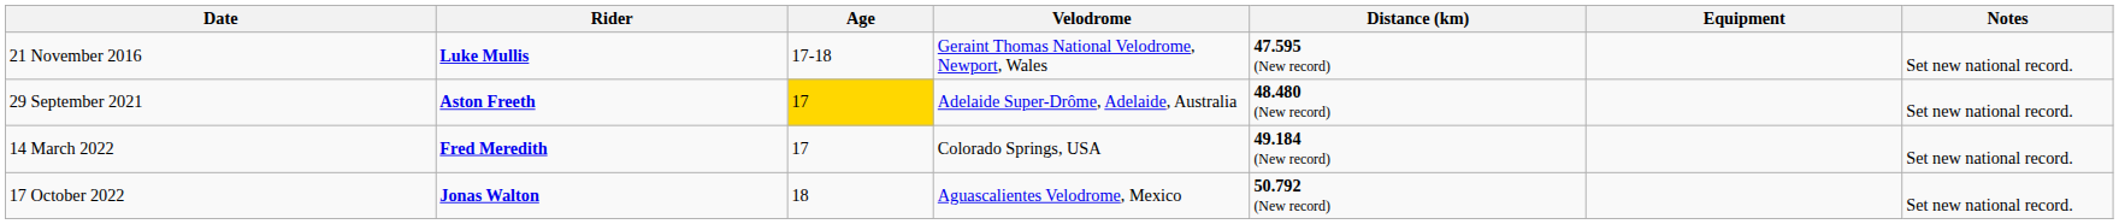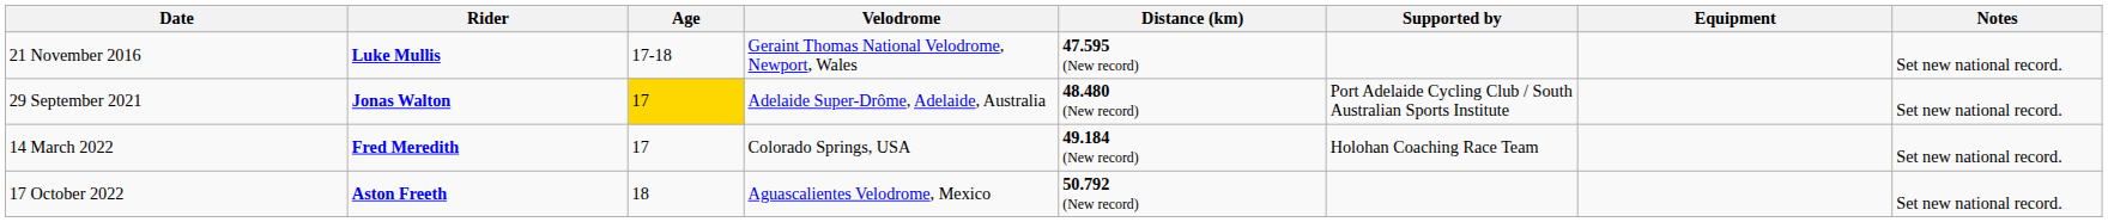 <table class="wikitable sortable">
 <tr>
 <th>Date</th>
 <th>Rider</th>
 <th>Age</th>
 <th style="width: 15%;">Velodrome</th>
 <th>Distance (km)</th>
+<th style="width: 12%;">Supported by</th>
 <th style="width: 15%;">Equipment</th>
 <th style="width: 10%;">Notes</th>
 </tr>
 <tr>
 <td>21 November 2016</td>
 <td> <strong><a href='#'>Luke Mullis</a></strong></td>
 <td>17-18</td>
 <td><a href='#'>Geraint Thomas National Velodrome</a>, <a href='#'>Newport</a>, Wales</td>
 <td><strong>47.595</strong> <br><small>(New record)</small></td>
 <td></td>
+<td></td>
 <td><br> Set new national record.</td>
 </tr>
 <tr>
 <td>29 September 2021</td>
-<td> <strong><a href='#'>Aston Freeth</a></strong></td>
+<td> <strong><a href='#'>Jonas Walton</a></strong></td>
 <td style="background: gold;">17</td>
 <td><a href='#'>Adelaide Super-Drôme</a>, <a href='#'>Adelaide</a>, Australia</td>
 <td><strong>48.480</strong> <br><small>(New record)</small></td>
+<td>Port Adelaide Cycling Club / South Australian Sports Institute</td>
 <td></td>
 <td><br> Set new national record.</td>
 </tr>
 <tr>
 <td>14 March 2022</td>
 <td> <strong><a href='#'>Fred Meredith</a></strong></td>
 <td>17</td>
 <td>Colorado Springs, USA</td>
 <td><strong>49.184</strong> <br><small>(New record)</small></td>
+<td>Holohan Coaching Race Team</td>
 <td></td>
 <td><br> Set new national record.</td>
 </tr>
 <tr>
 <td>17 October 2022</td>
-<td> <strong><a href='#'>Jonas Walton</a></strong></td>
+<td> <strong><a href='#'>Aston Freeth</a></strong></td>
 <td>18</td>
 <td><a href='#'>Aguascalientes Velodrome</a>, Mexico</td>
 <td><strong>50.792</strong> <br><small>(New record)</small></td>
 <td></td>
+<td></td>
 <td><br> Set new national record.</td>
 </tr>
 </table>
